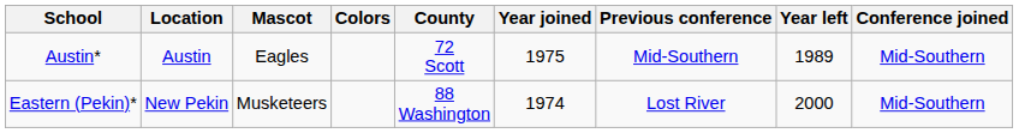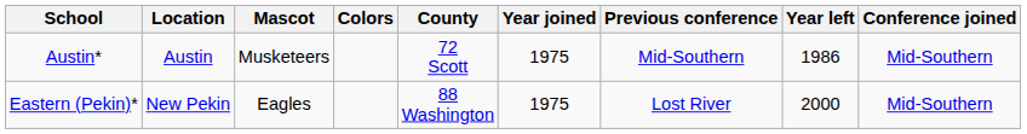 <table class="wikitable" style="text-align:center;">
 <tr>
 <th>School</th>
 <th>Location</th>
 <th>Mascot</th>
 <th>Colors</th>
 <th>County</th>
 <th>Year joined</th>
 <th>Previous conference</th>
 <th>Year left</th>
 <th>Conference joined</th>
 </tr>
 <tr>
 <td><a href='#'>Austin</a>*</td>
 <td><a href='#'>Austin</a></td>
-<td>Eagles</td>
+<td>Musketeers</td>
 <td> </td>
 <td><a href='#'>72 <br> Scott</a></td>
 <td>1975</td>
 <td><a href='#'>Mid-Southern</a></td>
-<td>1989</td>
+<td>1986</td>
 <td><a href='#'>Mid-Southern</a></td>
 </tr>
 <tr>
 <td><a href='#'>Eastern (Pekin)</a>*</td>
 <td><a href='#'>New Pekin</a></td>
-<td>Musketeers</td>
+<td>Eagles</td>
 <td>  </td>
 <td><a href='#'>88 <br> Washington</a></td>
-<td>1974</td>
+<td>1975</td>
 <td><a href='#'>Lost River</a></td>
 <td>2000</td>
 <td><a href='#'>Mid-Southern</a></td>
 </tr>
 </table>
